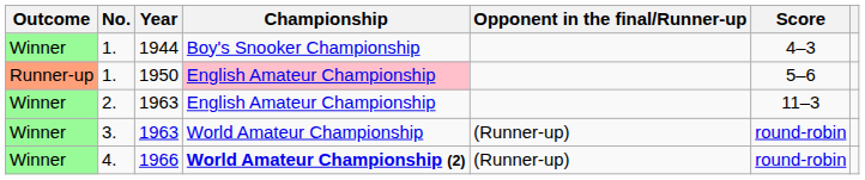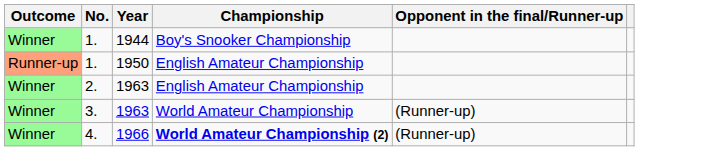 <table class="wikitable">
 <tr>
 <th>Outcome</th>
 <th>No.</th>
 <th>Year</th>
 <th>Championship</th>
 <th>Opponent in the final/Runner-up</th>
-<th>Score</th>
 <th></th>
 </tr>
 <tr>
 <td style="background:#98FB98">Winner</td>
 <td>1.</td>
 <td>1944</td>
 <td><a href='#'>Boy's Snooker Championship</a></td>
 <td></td>
-<td align="center">4–3</td>
 <td></td>
 </tr>
 <tr>
 <td style="background:#ffa07a;">Runner-up</td>
 <td>1.</td>
 <td>1950</td>
-<td style="background: pink;"><a href='#'>English Amateur Championship</a></td>
+<td><a href='#'>English Amateur Championship</a></td>
 <td></td>
-<td align="center">5–6</td>
 <td></td>
 </tr>
 <tr>
 <td style="background:#98FB98">Winner</td>
 <td>2.</td>
 <td>1963</td>
 <td><a href='#'>English Amateur Championship</a></td>
 <td></td>
-<td align="center">11–3</td>
 <td></td>
 </tr>
 <tr>
 <td style="background:#98FB98">Winner</td>
 <td>3.</td>
 <td><a href='#'>1963</a></td>
 <td><a href='#'>World Amateur Championship</a></td>
 <td> (Runner-up)</td>
-<td align="center"><a href='#'>round-robin</a></td>
 <td></td>
 </tr>
 <tr>
 <td style="background:#98FB98">Winner</td>
 <td>4.</td>
 <td><a href='#'>1966</a></td>
 <td><strong><a href='#'>World Amateur Championship</a> <small>(2)</small></strong></td>
 <td> (Runner-up)</td>
-<td align="center"><a href='#'>round-robin</a></td>
 <td></td>
 </tr>
 </table>
